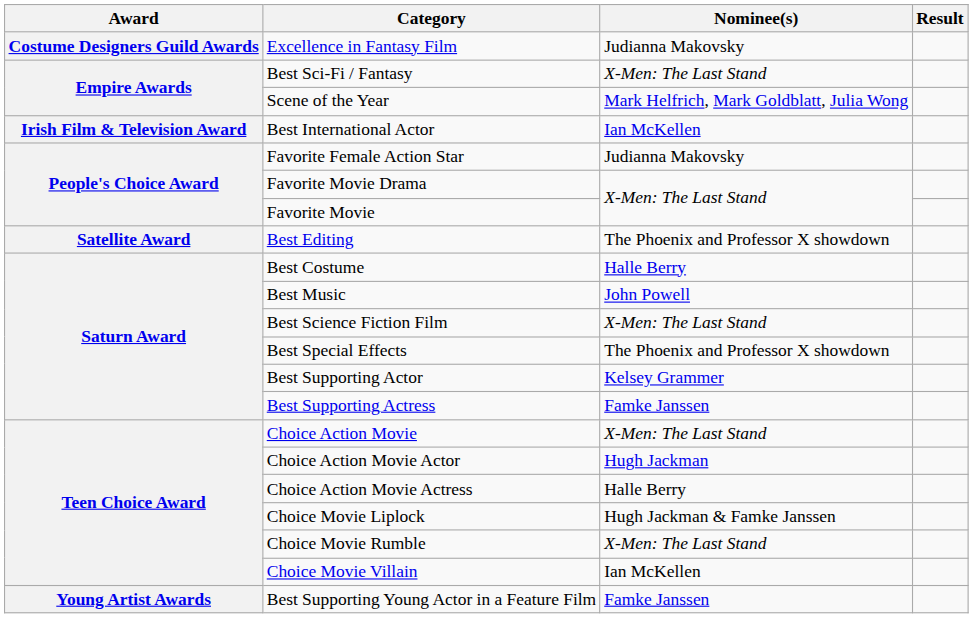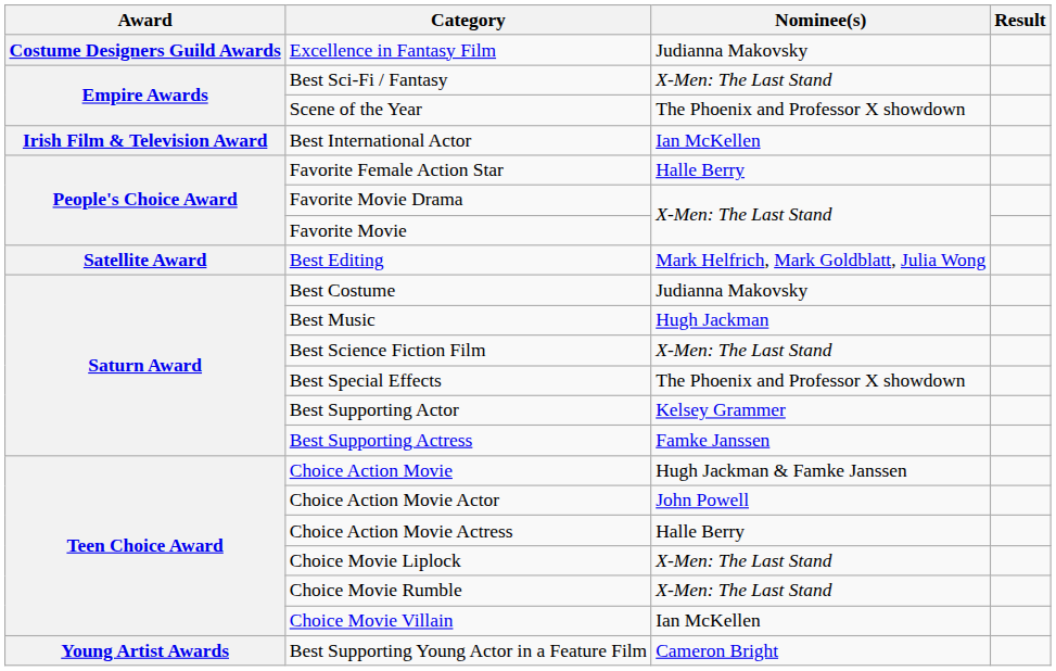 <table class="wikitable plainrowheaders sortable">
 <tr>
 <th scope="col">Award</th>
 <th scope="col">Category</th>
 <th scope="col">Nominee(s)</th>
 <th scope="col">Result</th>
 </tr>
 <tr>
 <th scope="row"><a href='#'>Costume Designers Guild Awards</a></th>
 <td><a href='#'>Excellence in Fantasy Film</a></td>
 <td data-sort-value="Makovsky, Judianna">Judianna Makovsky</td>
 <td></td>
 </tr>
 <tr>
 <th rowspan="2" scope="row"><a href='#'>Empire Awards</a></th>
 <td>Best Sci-Fi / Fantasy</td>
 <td><em>X-Men: The Last Stand</em></td>
 <td></td>
 </tr>
 <tr>
 <td>Scene of the Year</td>
-<td data-sort-value="Helfrich, Mark, Mark Goldblatt, Julia Wong"><a href='#'>Mark Helfrich</a>, <a href='#'>Mark Goldblatt</a>, <a href='#'>Julia Wong</a></td>
+<td data-sort-value="Phoenix and Professor X showdown, The">The Phoenix and Professor X showdown</td>
 <td></td>
 </tr>
 <tr>
 <th scope="row"><a href='#'>Irish Film & Television Award</a></th>
 <td>Best International Actor</td>
 <td data-sort-value="McKellen, Ian"><a href='#'>Ian McKellen</a></td>
 <td></td>
 </tr>
 <tr>
 <th rowspan="3" scope="row"><a href='#'>People's Choice Award</a></th>
 <td>Favorite Female Action Star</td>
-<td data-sort-value="Makovsky, Judianna">Judianna Makovsky</td>
+<td data-sort-value="Berry, Halle"><a href='#'>Halle Berry</a></td>
 <td></td>
 </tr>
 <tr>
 <td>Favorite Movie Drama</td>
 <td rowspan="2"><em>X-Men: The Last Stand</em></td>
 <td></td>
 </tr>
 <tr>
 <td>Favorite Movie</td>
 <td></td>
 </tr>
 <tr>
 <th scope="row"><a href='#'>Satellite Award</a></th>
 <td><a href='#'>Best Editing</a></td>
-<td data-sort-value="Phoenix and Professor X showdown, The">The Phoenix and Professor X showdown</td>
+<td data-sort-value="Helfrich, Mark, Mark Goldblatt, Julia Wong"><a href='#'>Mark Helfrich</a>, <a href='#'>Mark Goldblatt</a>, <a href='#'>Julia Wong</a></td>
 <td></td>
 </tr>
 <tr>
 <th scope="row" rowspan="6"><a href='#'>Saturn Award</a></th>
 <td>Best Costume</td>
-<td data-sort-value="Berry, Halle"><a href='#'>Halle Berry</a></td>
+<td data-sort-value="Makovsky, Judianna">Judianna Makovsky</td>
 <td></td>
 </tr>
 <tr>
 <td>Best Music</td>
-<td data-sort-value="Powell, John"><a href='#'>John Powell</a></td>
+<td data-sort-value="Jackman, Hugh"><a href='#'>Hugh Jackman</a></td>
 <td></td>
 </tr>
 <tr>
 <td>Best Science Fiction Film</td>
 <td><em>X-Men: The Last Stand</em></td>
 <td></td>
 </tr>
 <tr>
 <td>Best Special Effects</td>
 <td data-sort-value="Phoenix and Professor X showdown, The">The Phoenix and Professor X showdown</td>
 <td></td>
 </tr>
 <tr>
 <td>Best Supporting Actor</td>
 <td data-sort-value="Grammer, Kelsey"><a href='#'>Kelsey Grammer</a></td>
 <td></td>
 </tr>
 <tr>
 <td><a href='#'>Best Supporting Actress</a></td>
 <td data-sort-value="Janssen, Famke"><a href='#'>Famke Janssen</a></td>
 <td></td>
 </tr>
 <tr>
 <th scope="row" rowspan="6"><a href='#'>Teen Choice Award</a></th>
 <td><a href='#'>Choice Action Movie</a></td>
-<td><em>X-Men: The Last Stand</em></td>
+<td>Hugh Jackman & Famke Janssen</td>
 <td></td>
 </tr>
 <tr>
 <td>Choice Action Movie Actor</td>
-<td data-sort-value="Jackman, Hugh"><a href='#'>Hugh Jackman</a></td>
+<td data-sort-value="Powell, John"><a href='#'>John Powell</a></td>
 <td></td>
 </tr>
 <tr>
 <td>Choice Action Movie Actress</td>
 <td data-sort-value="Berry, Halle">Halle Berry</td>
 <td></td>
 </tr>
 <tr>
 <td>Choice Movie Liplock</td>
-<td>Hugh Jackman & Famke Janssen</td>
+<td><em>X-Men: The Last Stand</em></td>
 <td></td>
 </tr>
 <tr>
 <td>Choice Movie Rumble</td>
 <td><em>X-Men: The Last Stand</em></td>
 <td></td>
 </tr>
 <tr>
 <td><a href='#'>Choice Movie Villain</a></td>
 <td data-sort-value="McKellen, Ian">Ian McKellen</td>
 <td></td>
 </tr>
 <tr>
 <th scope="row"><a href='#'>Young Artist Awards</a></th>
 <td>Best Supporting Young Actor in a Feature Film</td>
-<td data-sort-value="Janssen, Famke"><a href='#'>Famke Janssen</a></td>
+<td data-sort-value="Bright, Cameron"><a href='#'>Cameron Bright</a></td>
 <td></td>
 </tr>
 </table>
